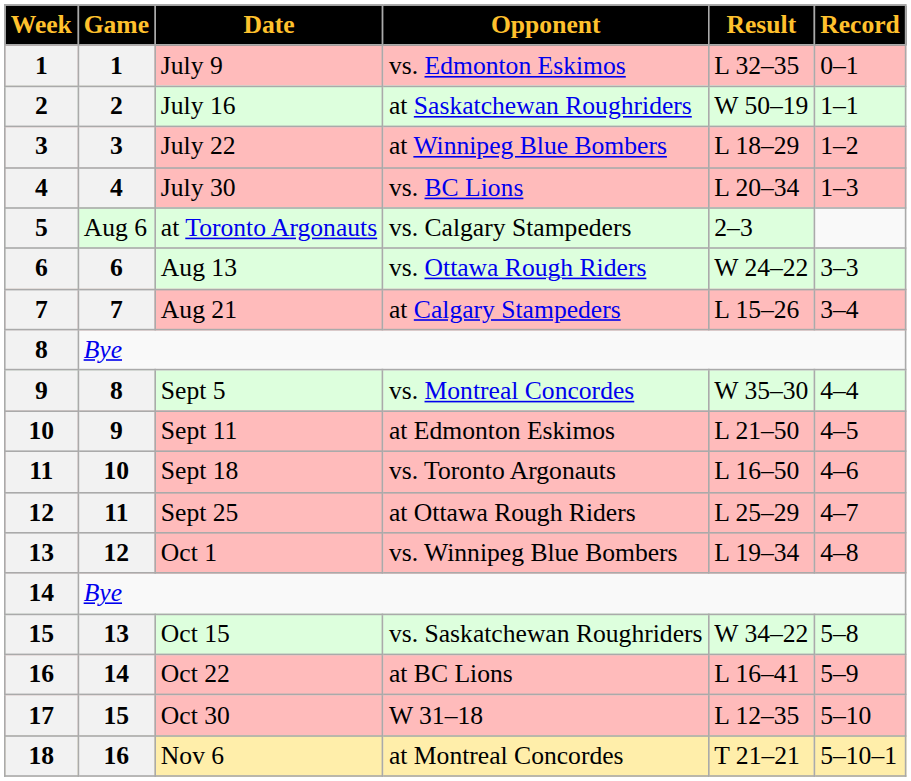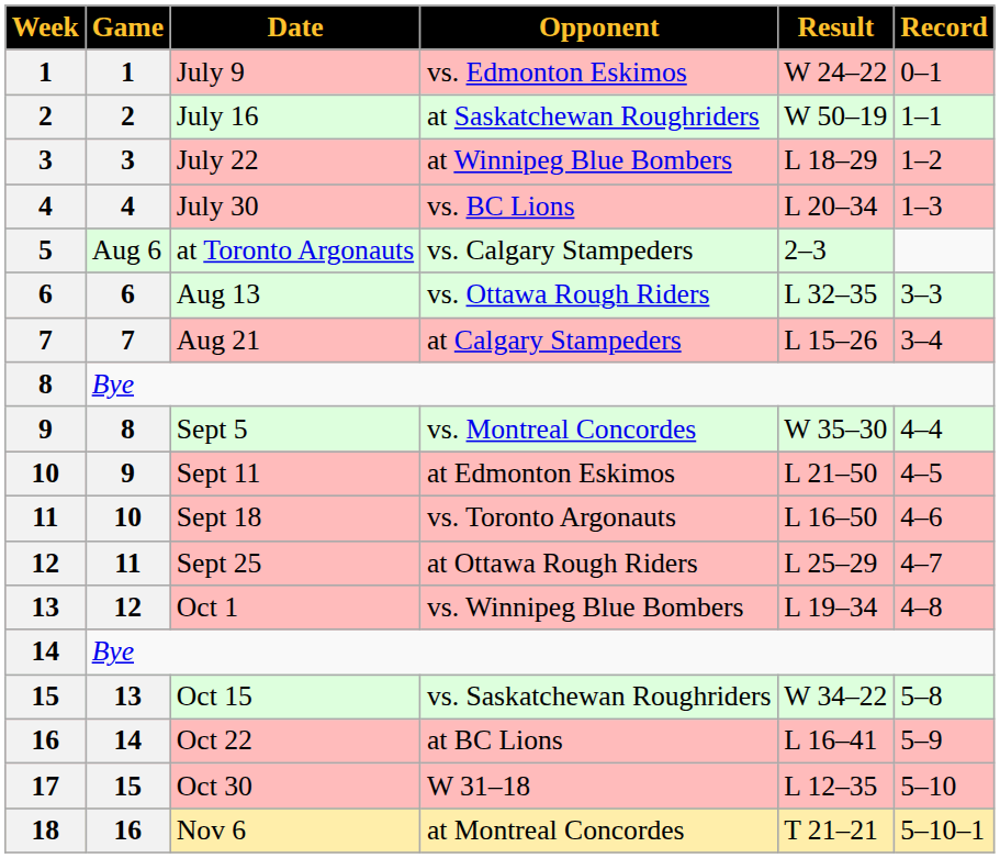 <table class="wikitable sortable">
 <tr>
 <th style="background:black;color:#FFC12D;">Week</th>
 <th style="background:black;color:#FFC12D;">Game</th>
 <th style="background:black;color:#FFC12D;">Date</th>
 <th style="background:black;color:#FFC12D;">Opponent</th>
 <th style="background:black;color:#FFC12D;">Result</th>
 <th style="background:black;color:#FFC12D;">Record</th>
 </tr>
 <tr style="background:#ffbbbb">
 <th>1</th>
 <th>1</th>
 <td>July 9</td>
 <td>vs. <a href='#'>Edmonton Eskimos</a></td>
-<td>L 32–35</td>
+<td>W 24–22</td>
 <td>0–1</td>
 </tr>
 <tr style="background:#ddffdd">
 <th>2</th>
 <th>2</th>
 <td>July 16</td>
 <td>at <a href='#'>Saskatchewan Roughriders</a></td>
 <td>W 50–19</td>
 <td>1–1</td>
 </tr>
 <tr style="background:#ffbbbb">
 <th>3</th>
 <th>3</th>
 <td>July 22</td>
 <td>at <a href='#'>Winnipeg Blue Bombers</a></td>
 <td>L 18–29</td>
 <td>1–2</td>
 </tr>
 <tr style="background:#ffbbbb">
 <th>4</th>
 <th>4</th>
 <td>July 30</td>
 <td>vs. <a href='#'>BC Lions</a></td>
 <td>L 20–34</td>
 <td>1–3</td>
 </tr>
 <tr style="background:#ddffdd">
 <th>5</th>
 <td>Aug 6</td>
 <td>at <a href='#'>Toronto Argonauts</a></td>
 <td>vs. Calgary Stampeders</td>
 <td>2–3</td>
 </tr>
 <tr style="background:#ddffdd">
 <th>6</th>
 <th>6</th>
 <td>Aug 13</td>
 <td>vs. <a href='#'>Ottawa Rough Riders</a></td>
-<td>W 24–22</td>
+<td>L 32–35</td>
 <td>3–3</td>
 </tr>
 <tr style="background:#ffbbbb">
 <th>7</th>
 <th>7</th>
 <td>Aug 21</td>
 <td>at <a href='#'>Calgary Stampeders</a></td>
 <td>L 15–26</td>
 <td>3–4</td>
 </tr>
 <tr>
 <th>8</th>
 <td colspan=7><em><a href='#'>Bye</a></em></td>
 </tr>
 <tr style="background:#ddffdd">
 <th>9</th>
 <th>8</th>
 <td>Sept 5</td>
 <td>vs. <a href='#'>Montreal Concordes</a></td>
 <td>W 35–30</td>
 <td>4–4</td>
 </tr>
 <tr style="background:#ffbbbb">
 <th>10</th>
 <th>9</th>
 <td>Sept 11</td>
 <td>at Edmonton Eskimos</td>
 <td>L 21–50</td>
 <td>4–5</td>
 </tr>
 <tr style="background:#ffbbbb">
 <th>11</th>
 <th>10</th>
 <td>Sept 18</td>
 <td>vs. Toronto Argonauts</td>
 <td>L 16–50</td>
 <td>4–6</td>
 </tr>
 <tr style="background:#ffbbbb">
 <th>12</th>
 <th>11</th>
 <td>Sept 25</td>
 <td>at Ottawa Rough Riders</td>
 <td>L 25–29</td>
 <td>4–7</td>
 </tr>
 <tr style="background:#ffbbbb">
 <th>13</th>
 <th>12</th>
 <td>Oct 1</td>
 <td>vs. Winnipeg Blue Bombers</td>
 <td>L 19–34</td>
 <td>4–8</td>
 </tr>
 <tr>
 <th>14</th>
 <td colspan=7><em><a href='#'>Bye</a></em></td>
 </tr>
 <tr style="background:#ddffdd">
 <th>15</th>
 <th>13</th>
 <td>Oct 15</td>
 <td>vs. Saskatchewan Roughriders</td>
 <td>W 34–22</td>
 <td>5–8</td>
 </tr>
 <tr style="background:#ffbbbb">
 <th>16</th>
 <th>14</th>
 <td>Oct 22</td>
 <td>at BC Lions</td>
 <td>L 16–41</td>
 <td>5–9</td>
 </tr>
 <tr style="background:#ffbbbb">
 <th>17</th>
 <th>15</th>
 <td>Oct 30</td>
 <td>W 31–18</td>
 <td>L 12–35</td>
 <td>5–10</td>
 </tr>
 <tr style="background:#ffeeaa">
 <th>18</th>
 <th>16</th>
 <td>Nov 6</td>
 <td>at Montreal Concordes</td>
 <td>T 21–21</td>
 <td>5–10–1</td>
 </tr>
 </table>
